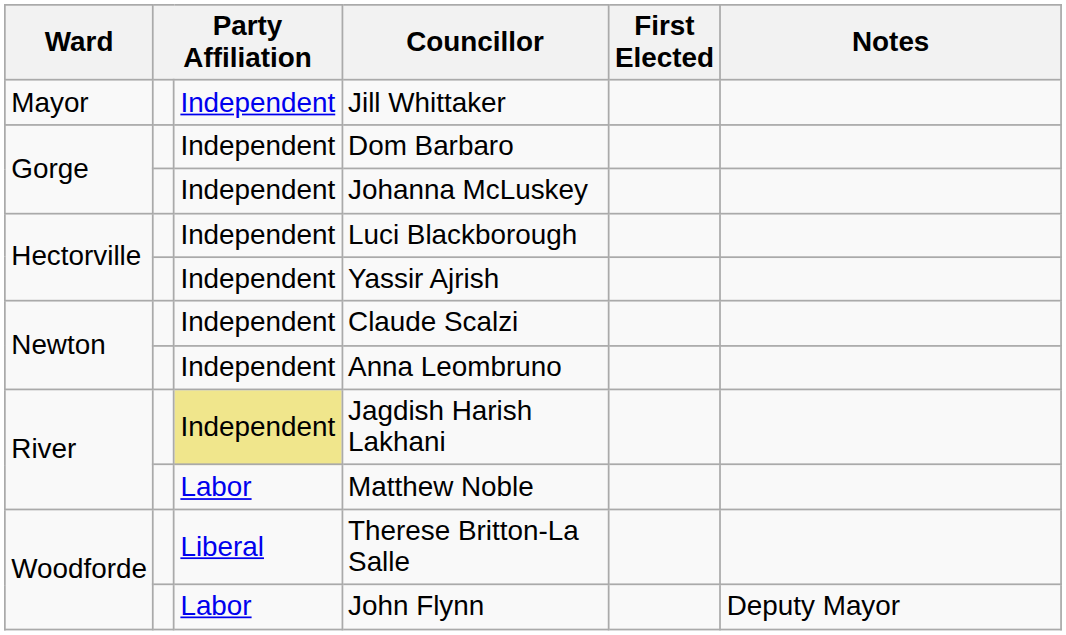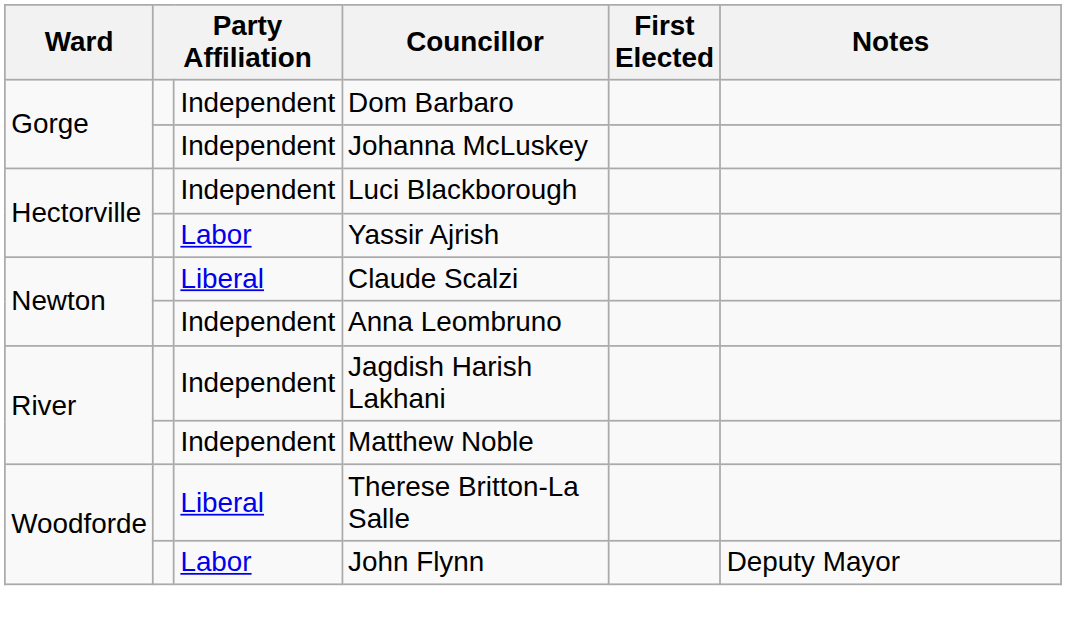 <table class="wikitable">
 <tr>
 <th>Ward</th>
 <th colspan="2">Party Affiliation</th>
 <th style=width:12em>Councillor</th>
 <th>First Elected</th>
 <th style=width:20em>Notes</th>
-</tr>
-<tr>
-<td>Mayor</td>
-<td> </td>
-<td><a href='#'>Independent</a></td>
-<td>Jill Whittaker </td>
-<td></td>
-<td></td>
 </tr>
 <tr>
 <td rowspan="2">Gorge</td>
 <td> </td>
 <td>Independent</td>
 <td>Dom Barbaro</td>
 <td></td>
 <td></td>
 </tr>
 <tr>
 <td> </td>
 <td>Independent</td>
 <td>Johanna McLuskey</td>
 <td></td>
 <td></td>
 </tr>
 <tr>
 <td rowspan="2">Hectorville</td>
 <td> </td>
 <td>Independent</td>
 <td>Luci Blackborough</td>
 <td></td>
 <td></td>
 </tr>
 <tr>
 <td> </td>
-<td>Independent</td>
+<td><a href='#'>Labor</a></td>
 <td>Yassir Ajrish</td>
 <td></td>
 <td></td>
 </tr>
 <tr>
 <td rowspan="2">Newton</td>
 <td> </td>
-<td>Independent</td>
+<td><a href='#'>Liberal</a></td>
 <td>Claude Scalzi</td>
 <td></td>
 <td></td>
 </tr>
 <tr>
 <td> </td>
 <td>Independent</td>
 <td>Anna Leombruno</td>
 <td></td>
 <td></td>
 </tr>
 <tr>
 <td rowspan="2">River</td>
 <td> </td>
-<td style="background: khaki;">Independent</td>
+<td>Independent</td>
 <td>Jagdish Harish Lakhani</td>
 <td></td>
 <td></td>
 </tr>
 <tr>
 <td> </td>
-<td><a href='#'>Labor</a></td>
+<td>Independent</td>
 <td>Matthew Noble</td>
 <td></td>
 <td></td>
 </tr>
 <tr>
 <td rowspan="2">Woodforde</td>
 <td> </td>
 <td><a href='#'>Liberal</a></td>
 <td>Therese Britton-La Salle</td>
 <td></td>
 <td></td>
 </tr>
 <tr>
 <td> </td>
 <td><a href='#'>Labor</a></td>
 <td>John Flynn</td>
 <td></td>
 <td>Deputy Mayor</td>
 </tr>
 </table>
